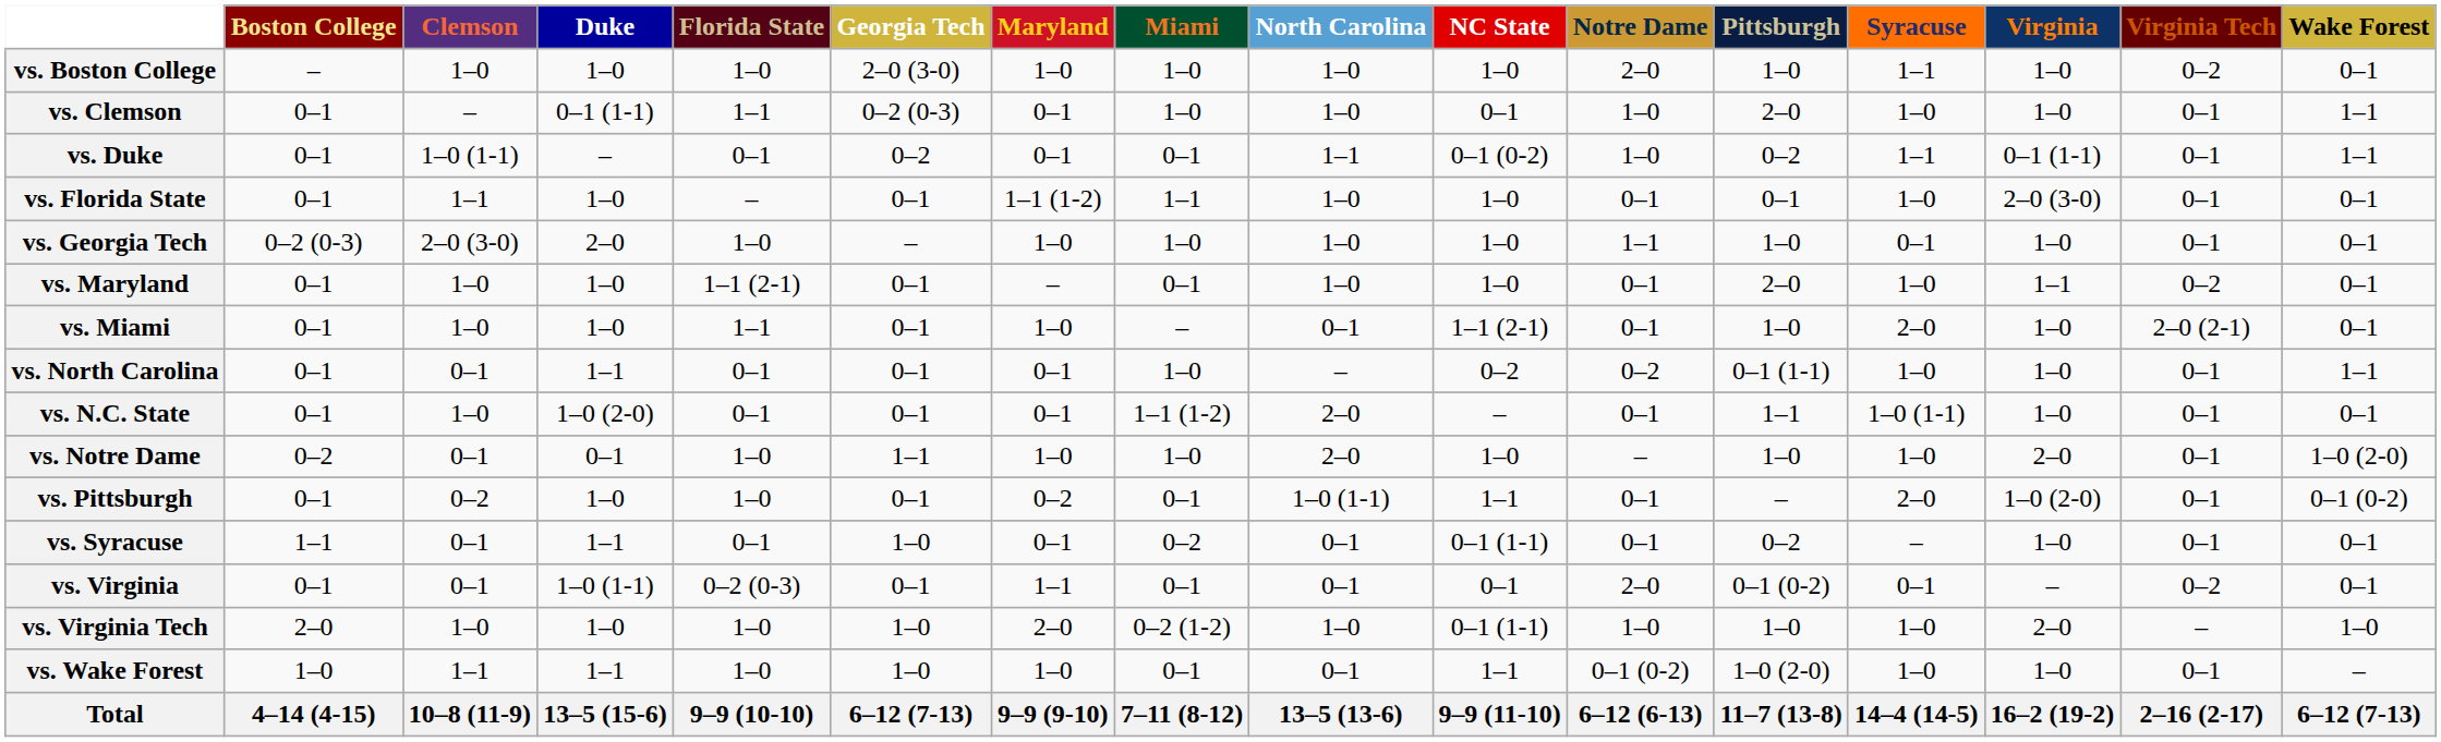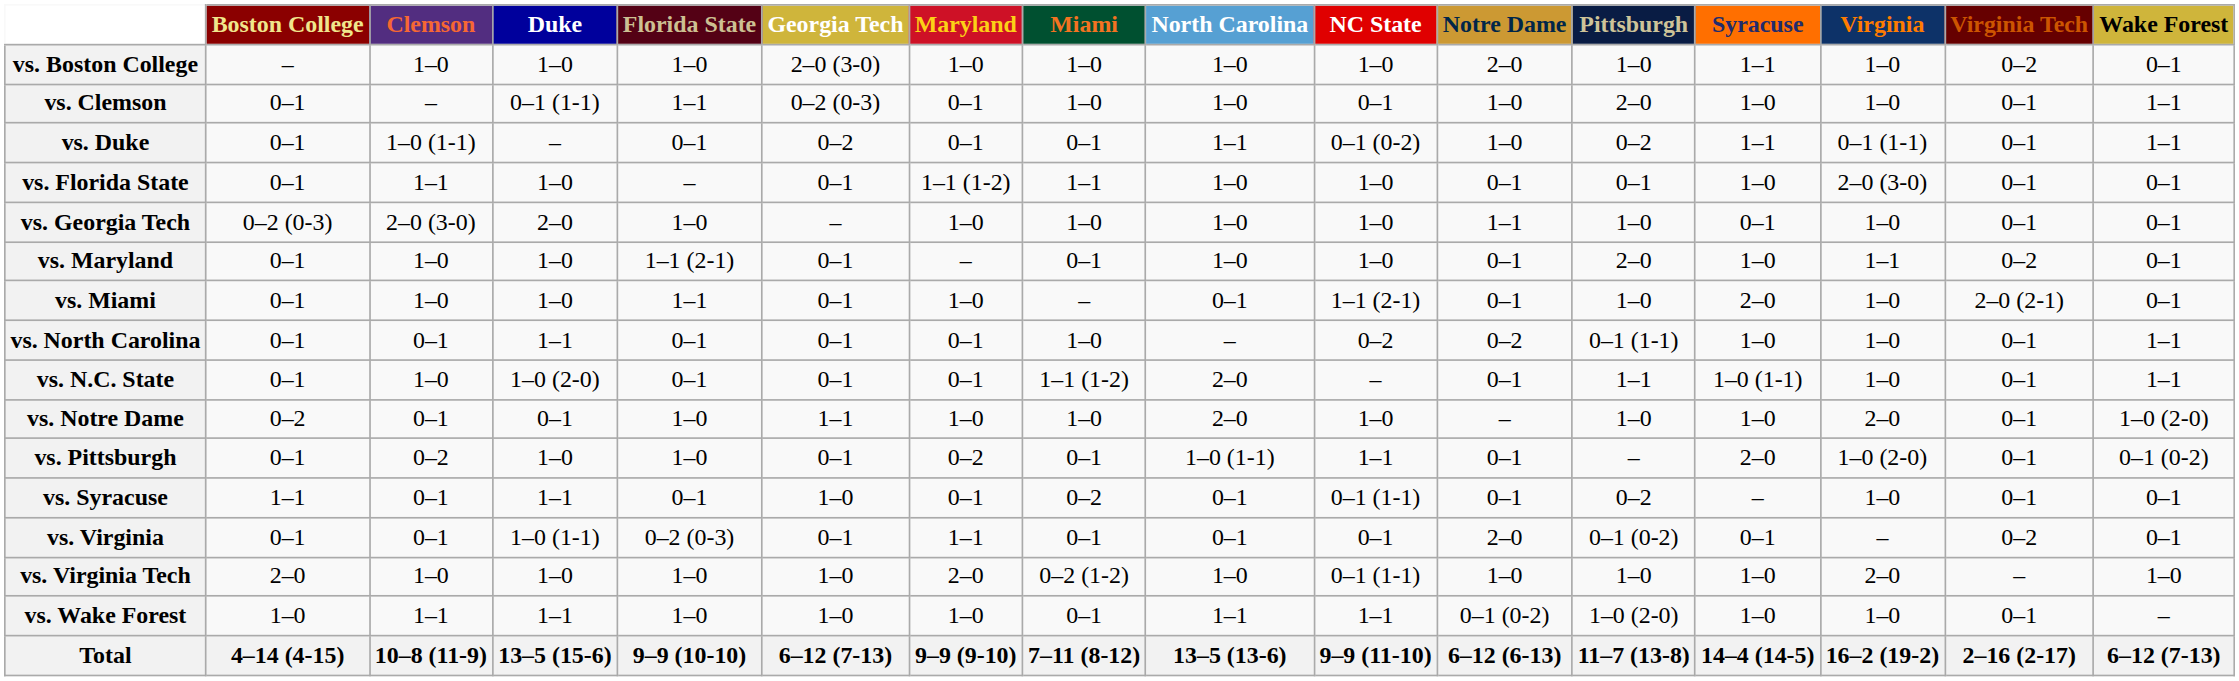 <table class="wikitable" style="white-space:nowrap;font-size:90%;">
 <tr>
 <th colspan=1 style="background:white; border-top-style:hidden; border-left-style:hidden;"   width=75> </th>
 <th style="background:#8B0000; color:#F0E68C;"  width=75>Boston College</th>
 <th style="background:#522D80; color:#F66733;"  width=75>Clemson</th>
 <th style="background:#00009C; color:#FFFFFF;"  width=75>Duke</th>
 <th style="background:#540115; color:#CDC092;"  width=75>Florida State</th>
 <th style="background:#CFB53B; color:#FFFFFF;"  width=75>Georgia Tech</th>
 <th style="background:#CE1126; color:#FCD116;"  width=75>Maryland</th>
 <th style="background:#005030; color:#F47321;"  width=75>Miami</th>
 <th style="background:#56A0D3; color:#FFFFFF;"  width=75>North Carolina</th>
 <th style="background:#E00000; color:#FFFFFF;"  width=75>NC State</th>
 <th style="background:#CC9933; color:#002649;"  width=75>Notre Dame</th>
 <th style="background:#091C44; color:#CEC499;"  width=75>Pittsburgh</th>
 <th style="background:#FF6F00; color:#212B6D;"  width=75>Syracuse</th>
 <th style="background:#0D3268; color:#FF7C00;"  width=75>Virginia</th>
 <th style="background:#660000; color:#CC5500;"  width=75>Virginia Tech</th>
 <th style="background:#CFB53B; color:#000000;"  width=75>Wake Forest</th>
 </tr>
 <tr style="text-align:center;">
 <th>vs. Boston College</th>
 <td>–</td>
 <td>1–0</td>
 <td>1–0</td>
 <td>1–0</td>
 <td>2–0 (3-0)</td>
 <td>1–0</td>
 <td>1–0</td>
 <td>1–0</td>
 <td>1–0</td>
 <td>2–0</td>
 <td>1–0</td>
 <td>1–1</td>
 <td>1–0</td>
 <td>0–2</td>
 <td>0–1</td>
 </tr>
 <tr style="text-align:center;">
 <th>vs. Clemson</th>
 <td>0–1</td>
 <td>–</td>
 <td>0–1 (1-1)</td>
 <td>1–1</td>
 <td>0–2 (0-3)</td>
 <td>0–1</td>
 <td>1–0</td>
 <td>1–0</td>
 <td>0–1</td>
 <td>1–0</td>
 <td>2–0</td>
 <td>1–0</td>
 <td>1–0</td>
 <td>0–1</td>
 <td>1–1</td>
 </tr>
 <tr style="text-align:center;">
 <th>vs. Duke</th>
 <td>0–1</td>
 <td>1–0 (1-1)</td>
 <td>–</td>
 <td>0–1</td>
 <td>0–2</td>
 <td>0–1</td>
 <td>0–1</td>
 <td>1–1</td>
 <td>0–1 (0-2)</td>
 <td>1–0</td>
 <td>0–2</td>
 <td>1–1</td>
 <td>0–1 (1-1)</td>
 <td>0–1</td>
 <td>1–1</td>
 </tr>
 <tr style="text-align:center;">
 <th>vs. Florida State</th>
 <td>0–1</td>
 <td>1–1</td>
 <td>1–0</td>
 <td>–</td>
 <td>0–1</td>
 <td>1–1 (1-2)</td>
 <td>1–1</td>
 <td>1–0</td>
 <td>1–0</td>
 <td>0–1</td>
 <td>0–1</td>
 <td>1–0</td>
 <td>2–0 (3-0)</td>
 <td>0–1</td>
 <td>0–1</td>
 </tr>
 <tr style="text-align:center;">
 <th>vs. Georgia Tech</th>
 <td>0–2 (0-3)</td>
 <td>2–0 (3-0)</td>
 <td>2–0</td>
 <td>1–0</td>
 <td>–</td>
 <td>1–0</td>
 <td>1–0</td>
 <td>1–0</td>
 <td>1–0</td>
 <td>1–1</td>
 <td>1–0</td>
 <td>0–1</td>
 <td>1–0</td>
 <td>0–1</td>
 <td>0–1</td>
 </tr>
 <tr style="text-align:center;">
 <th>vs. Maryland</th>
 <td>0–1</td>
 <td>1–0</td>
 <td>1–0</td>
 <td>1–1 (2-1)</td>
 <td>0–1</td>
 <td>–</td>
 <td>0–1</td>
 <td>1–0</td>
 <td>1–0</td>
 <td>0–1</td>
 <td>2–0</td>
 <td>1–0</td>
 <td>1–1</td>
 <td>0–2</td>
 <td>0–1</td>
 </tr>
 <tr style="text-align:center;">
 <th>vs. Miami</th>
 <td>0–1</td>
 <td>1–0</td>
 <td>1–0</td>
 <td>1–1</td>
 <td>0–1</td>
 <td>1–0</td>
 <td>–</td>
 <td>0–1</td>
 <td>1–1 (2-1)</td>
 <td>0–1</td>
 <td>1–0</td>
 <td>2–0</td>
 <td>1–0</td>
 <td>2–0 (2-1)</td>
 <td>0–1</td>
 </tr>
 <tr style="text-align:center;">
 <th>vs. North Carolina</th>
 <td>0–1</td>
 <td>0–1</td>
 <td>1–1</td>
 <td>0–1</td>
 <td>0–1</td>
 <td>0–1</td>
 <td>1–0</td>
 <td>–</td>
 <td>0–2</td>
 <td>0–2</td>
 <td>0–1 (1-1)</td>
 <td>1–0</td>
 <td>1–0</td>
 <td>0–1</td>
 <td>1–1</td>
 </tr>
 <tr style="text-align:center;">
 <th>vs. N.C. State</th>
 <td>0–1</td>
 <td>1–0</td>
 <td>1–0 (2-0)</td>
 <td>0–1</td>
 <td>0–1</td>
 <td>0–1</td>
 <td>1–1 (1-2)</td>
 <td>2–0</td>
 <td>–</td>
 <td>0–1</td>
 <td>1–1</td>
 <td>1–0 (1-1)</td>
 <td>1–0</td>
 <td>0–1</td>
-<td>0–1</td>
+<td>1–1</td>
 </tr>
 <tr style="text-align:center;">
 <th>vs. Notre Dame</th>
 <td>0–2</td>
 <td>0–1</td>
 <td>0–1</td>
 <td>1–0</td>
 <td>1–1</td>
 <td>1–0</td>
 <td>1–0</td>
 <td>2–0</td>
 <td>1–0</td>
 <td>–</td>
 <td>1–0</td>
 <td>1–0</td>
 <td>2–0</td>
 <td>0–1</td>
 <td>1–0 (2-0)</td>
 </tr>
 <tr style="text-align:center;">
 <th>vs. Pittsburgh</th>
 <td>0–1</td>
 <td>0–2</td>
 <td>1–0</td>
 <td>1–0</td>
 <td>0–1</td>
 <td>0–2</td>
 <td>0–1</td>
 <td>1–0 (1-1)</td>
 <td>1–1</td>
 <td>0–1</td>
 <td>–</td>
 <td>2–0</td>
 <td>1–0 (2-0)</td>
 <td>0–1</td>
 <td>0–1 (0-2)</td>
 </tr>
 <tr style="text-align:center;">
 <th>vs. Syracuse</th>
 <td>1–1</td>
 <td>0–1</td>
 <td>1–1</td>
 <td>0–1</td>
 <td>1–0</td>
 <td>0–1</td>
 <td>0–2</td>
 <td>0–1</td>
 <td>0–1 (1-1)</td>
 <td>0–1</td>
 <td>0–2</td>
 <td>–</td>
 <td>1–0</td>
 <td>0–1</td>
 <td>0–1</td>
 </tr>
 <tr style="text-align:center;">
 <th>vs. Virginia</th>
 <td>0–1</td>
 <td>0–1</td>
 <td>1–0 (1-1)</td>
 <td>0–2 (0-3)</td>
 <td>0–1</td>
 <td>1–1</td>
 <td>0–1</td>
 <td>0–1</td>
 <td>0–1</td>
 <td>2–0</td>
 <td>0–1 (0-2)</td>
 <td>0–1</td>
 <td>–</td>
 <td>0–2</td>
 <td>0–1</td>
 </tr>
 <tr style="text-align:center;">
 <th>vs. Virginia Tech</th>
 <td>2–0</td>
 <td>1–0</td>
 <td>1–0</td>
 <td>1–0</td>
 <td>1–0</td>
 <td>2–0</td>
 <td>0–2 (1-2)</td>
 <td>1–0</td>
 <td>0–1 (1-1)</td>
 <td>1–0</td>
 <td>1–0</td>
 <td>1–0</td>
 <td>2–0</td>
 <td>–</td>
 <td>1–0</td>
 </tr>
 <tr style="text-align:center;">
 <th>vs. Wake Forest</th>
 <td>1–0</td>
 <td>1–1</td>
 <td>1–1</td>
 <td>1–0</td>
 <td>1–0</td>
 <td>1–0</td>
 <td>0–1</td>
-<td>0–1</td>
+<td>1–1</td>
 <td>1–1</td>
 <td>0–1 (0-2)</td>
 <td>1–0 (2-0)</td>
 <td>1–0</td>
 <td>1–0</td>
 <td>0–1</td>
 <td>–<br></td>
 </tr>
 <tr style="text-align:center;">
 <th>Total</th>
 <th>4–14 (4-15)</th>
 <th>10–8 (11-9)</th>
 <th>13–5 (15-6)</th>
 <th>9–9 (10-10)</th>
 <th>6–12 (7-13)</th>
 <th>9–9 (9-10)</th>
 <th>7–11 (8-12)</th>
 <th>13–5 (13-6)</th>
 <th>9–9 (11-10)</th>
 <th>6–12 (6-13)</th>
 <th>11–7 (13-8)</th>
 <th>14–4 (14-5)</th>
 <th>16–2 (19-2)</th>
 <th>2–16 (2-17)</th>
 <th>6–12 (7-13)</th>
 </tr>
 </table>
